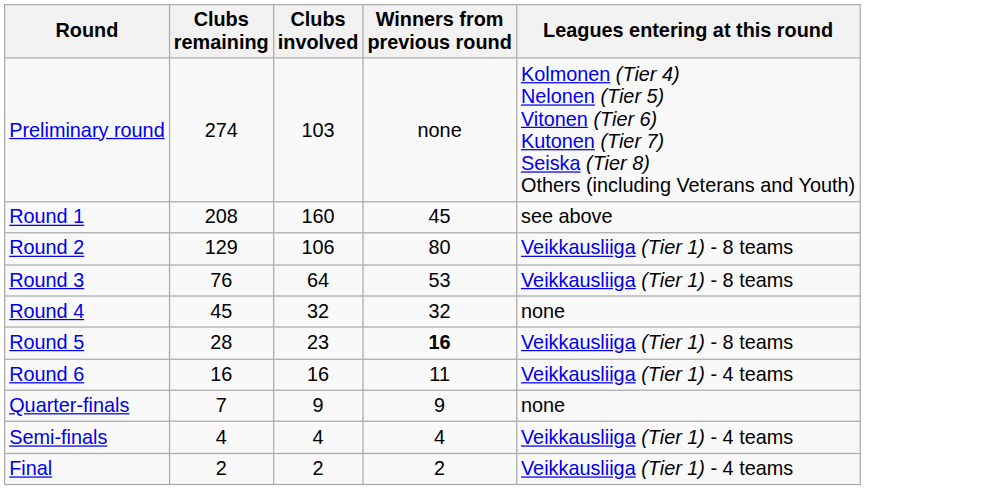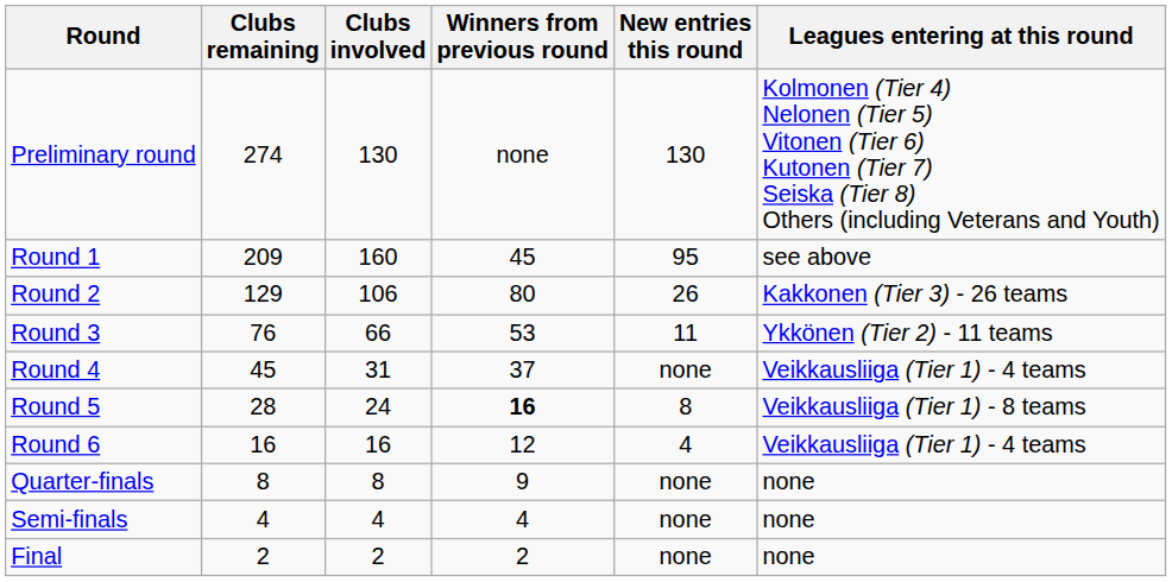 <table class="wikitable">
 <tr>
 <th>Round</th>
 <th>Clubs<br>remaining</th>
 <th>Clubs<br>involved</th>
 <th>Winners from<br>previous round</th>
+<th>New entries<br>this round</th>
 <th>Leagues entering at this round</th>
 </tr>
 <tr>
 <td><a href='#'>Preliminary round</a></td>
 <td style="text-align:center;">274</td>
-<td style="text-align:center;">103</td>
+<td style="text-align:center;">130</td>
 <td style="text-align:center;">none</td>
+<td style="text-align:center;">130</td>
 <td><a href='#'>Kolmonen</a> <em>(Tier 4)</em><br><a href='#'>Nelonen</a> <em>(Tier 5)</em><br><a href='#'>Vitonen</a> <em>(Tier 6)</em><br><a href='#'>Kutonen</a> <em>(Tier 7)</em><br><a href='#'>Seiska</a> <em>(Tier 8)</em><br>Others (including Veterans and Youth)</td>
 </tr>
 <tr>
 <td><a href='#'>Round 1</a></td>
-<td style="text-align:center;">208</td>
+<td style="text-align:center;">209</td>
 <td style="text-align:center;">160</td>
 <td style="text-align:center;">45</td>
+<td style="text-align:center;">95</td>
 <td>see above</td>
 </tr>
 <tr>
 <td><a href='#'>Round 2</a></td>
 <td style="text-align:center;">129</td>
 <td style="text-align:center;">106</td>
 <td style="text-align:center;">80</td>
-<td><a href='#'>Veikkausliiga</a> <em>(Tier 1)</em> - 8 teams</td>
+<td style="text-align:center;">26</td>
+<td><a href='#'>Kakkonen</a> <em>(Tier 3)</em> - 26 teams</td>
 </tr>
 <tr>
 <td><a href='#'>Round 3</a></td>
 <td style="text-align:center;">76</td>
-<td style="text-align:center;">64</td>
+<td style="text-align:center;">66</td>
 <td style="text-align:center;">53</td>
-<td><a href='#'>Veikkausliiga</a> <em>(Tier 1)</em> - 8 teams</td>
+<td style="text-align:center;">11</td>
+<td><a href='#'>Ykkönen</a> <em>(Tier 2)</em> - 11 teams</td>
 </tr>
 <tr>
 <td><a href='#'>Round 4</a></td>
 <td style="text-align:center;">45</td>
-<td style="text-align:center;">32</td>
-<td style="text-align:center;">32</td>
-<td>none</td>
+<td style="text-align:center;">31</td>
+<td style="text-align:center;">37</td>
+<td style="text-align:center;">none</td>
+<td><a href='#'>Veikkausliiga</a> <em>(Tier 1)</em> - 4 teams</td>
 </tr>
 <tr>
 <td><a href='#'>Round 5</a></td>
 <td style="text-align:center;">28</td>
-<td style="text-align:center;">23</td>
+<td style="text-align:center;">24</td>
 <td style="text-align:center;"><strong>16</strong></td>
+<td style="text-align:center;">8</td>
 <td><a href='#'>Veikkausliiga</a> <em>(Tier 1)</em> - 8 teams</td>
 </tr>
 <tr>
 <td><a href='#'>Round 6</a></td>
 <td style="text-align:center;">16</td>
 <td style="text-align:center;">16</td>
-<td style="text-align:center;">11</td>
+<td style="text-align:center;">12</td>
+<td style="text-align:center;">4</td>
 <td><a href='#'>Veikkausliiga</a> <em>(Tier 1)</em> - 4 teams</td>
 </tr>
 <tr>
 <td><a href='#'>Quarter-finals</a></td>
-<td style="text-align:center;">7</td>
+<td style="text-align:center;">8</td>
+<td style="text-align:center;">8</td>
 <td style="text-align:center;">9</td>
-<td style="text-align:center;">9</td>
+<td style="text-align:center;">none</td>
 <td>none</td>
 </tr>
 <tr>
 <td><a href='#'>Semi-finals</a></td>
 <td style="text-align:center;">4</td>
 <td style="text-align:center;">4</td>
 <td style="text-align:center;">4</td>
-<td><a href='#'>Veikkausliiga</a> <em>(Tier 1)</em> - 4 teams</td>
+<td style="text-align:center;">none</td>
+<td>none</td>
 </tr>
 <tr>
 <td><a href='#'>Final</a></td>
 <td style="text-align:center;">2</td>
 <td style="text-align:center;">2</td>
 <td style="text-align:center;">2</td>
-<td><a href='#'>Veikkausliiga</a> <em>(Tier 1)</em> - 4 teams</td>
+<td style="text-align:center;">none</td>
+<td>none</td>
 </tr>
 </table>
